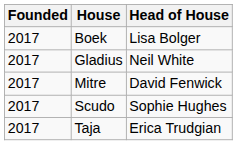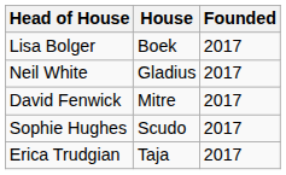 <table class="wikitable" border="1">
 <tr>
+<th>Head of House</th>
+<th>House</th>
 <th>Founded</th>
-<th>House</th>
-<th>Head of House</th>
 </tr>
 <tr>
+<td>Lisa Bolger</td>
+<td>Boek</td>
 <td>2017</td>
-<td>Boek</td>
-<td>Lisa Bolger</td>
 </tr>
 <tr>
+<td>Neil White</td>
+<td>Gladius</td>
 <td>2017</td>
-<td>Gladius</td>
-<td>Neil White</td>
 </tr>
 <tr>
+<td>David Fenwick</td>
+<td>Mitre</td>
 <td>2017</td>
-<td>Mitre</td>
-<td>David Fenwick</td>
 </tr>
 <tr>
+<td>Sophie Hughes</td>
+<td>Scudo</td>
 <td>2017</td>
-<td>Scudo</td>
-<td>Sophie Hughes</td>
 </tr>
 <tr>
+<td>Erica Trudgian</td>
+<td>Taja</td>
 <td>2017</td>
-<td>Taja</td>
-<td>Erica Trudgian</td>
 </tr>
 </table>
